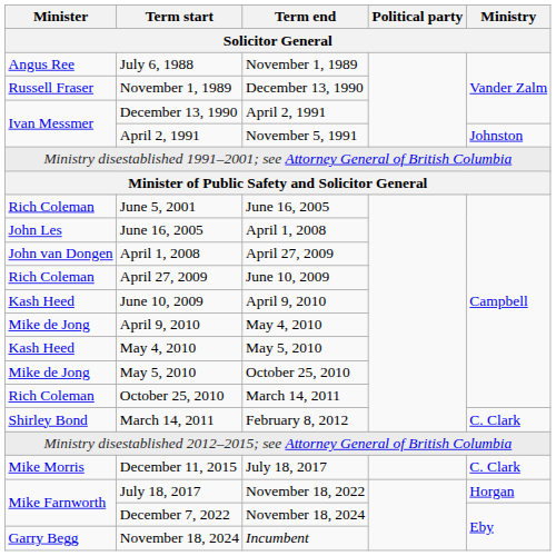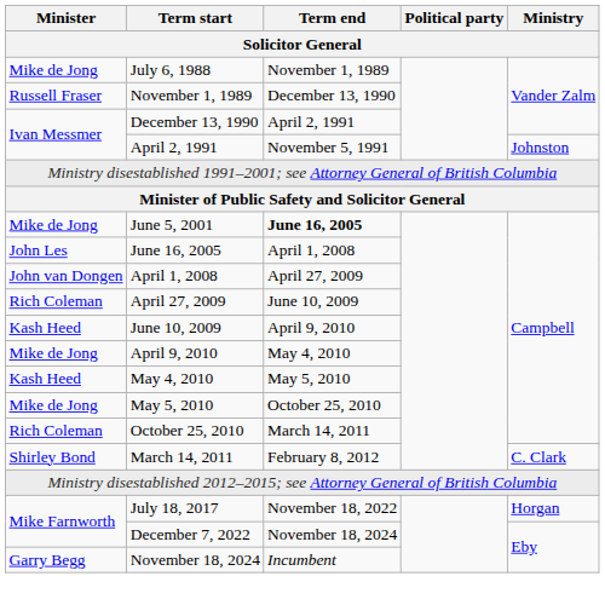 <table class="wikitable">
 <tr>
 <th>Minister</th>
 <th>Term start</th>
 <th>Term end</th>
 <th>Political party</th>
 <th>Ministry</th>
 </tr>
 <tr>
 <th colspan="5">Solicitor General</th>
 </tr>
 <tr>
-<td><a href='#'>Angus Ree</a></td>
+<td><a href='#'>Mike de Jong</a></td>
 <td>July 6, 1988</td>
 <td>November 1, 1989</td>
 <td rowspan="4"></td>
 <td rowspan="3"><a href='#'>Vander Zalm</a></td>
 </tr>
 <tr>
 <td><a href='#'>Russell Fraser</a></td>
 <td>November 1, 1989</td>
 <td>December 13, 1990</td>
 </tr>
 <tr>
 <td rowspan="2"><a href='#'>Ivan Messmer</a></td>
 <td>December 13, 1990</td>
 <td>April 2, 1991</td>
 </tr>
 <tr>
 <td>April 2, 1991</td>
 <td>November 5, 1991</td>
 <td><a href='#'>Johnston</a></td>
 </tr>
 <tr>
 <td colspan="5" style="background: #ececec; color: #2C2C2C; text-align:center; vertical-align: middle;"><em>Ministry disestablished 1991–2001; see <a href='#'>Attorney General of British Columbia</a></em></td>
 </tr>
 <tr>
 <th colspan="5">Minister of Public Safety and Solicitor General</th>
 </tr>
 <tr>
-<td><a href='#'>Rich Coleman</a></td>
+<td><a href='#'>Mike de Jong</a></td>
 <td>June 5, 2001</td>
-<td>June 16, 2005</td>
+<td><strong>June 16, 2005</strong></td>
 <td rowspan="10"></td>
 <td rowspan="9"><a href='#'>Campbell</a></td>
 </tr>
 <tr>
 <td><a href='#'>John Les</a></td>
 <td>June 16, 2005</td>
 <td>April 1, 2008</td>
 </tr>
 <tr>
 <td><a href='#'>John van Dongen</a></td>
 <td>April 1, 2008</td>
 <td>April 27, 2009</td>
 </tr>
 <tr>
 <td><a href='#'>Rich Coleman</a></td>
 <td>April 27, 2009</td>
 <td>June 10, 2009</td>
 </tr>
 <tr>
 <td><a href='#'>Kash Heed</a></td>
 <td>June 10, 2009</td>
 <td>April 9, 2010</td>
 </tr>
 <tr>
 <td><a href='#'>Mike de Jong</a></td>
 <td>April 9, 2010</td>
 <td>May 4, 2010</td>
 </tr>
 <tr>
 <td><a href='#'>Kash Heed</a></td>
 <td>May 4, 2010</td>
 <td>May 5, 2010</td>
 </tr>
 <tr>
 <td><a href='#'>Mike de Jong</a></td>
 <td>May 5, 2010</td>
 <td>October 25, 2010</td>
 </tr>
 <tr>
 <td><a href='#'>Rich Coleman</a></td>
 <td>October 25, 2010</td>
 <td>March 14, 2011</td>
 </tr>
 <tr>
 <td><a href='#'>Shirley Bond</a></td>
 <td>March 14, 2011</td>
 <td>February 8, 2012</td>
 <td><a href='#'>C. Clark</a></td>
 </tr>
 <tr>
 <td colspan="5" style="background: #ececec; color: #2C2C2C; text-align:center; vertical-align: middle;"><em>Ministry disestablished 2012–2015; see <a href='#'>Attorney General of British Columbia</a></em></td>
 </tr>
 <tr>
-<td><a href='#'>Mike Morris</a></td>
-<td>December 11, 2015</td>
-<td>July 18, 2017</td>
-<td></td>
-<td><a href='#'>C. Clark</a></td>
-</tr>
-<tr>
 <td rowspan="2"><a href='#'>Mike Farnworth</a></td>
 <td>July 18, 2017</td>
 <td>November 18, 2022</td>
 <td rowspan="3"></td>
 <td><a href='#'>Horgan</a></td>
 </tr>
 <tr>
 <td>December 7, 2022</td>
 <td>November 18, 2024</td>
 <td rowspan="2"><a href='#'>Eby</a></td>
 </tr>
 <tr>
 <td><a href='#'>Garry Begg</a></td>
 <td>November 18, 2024</td>
 <td><em>Incumbent</em></td>
 </tr>
 </table>
